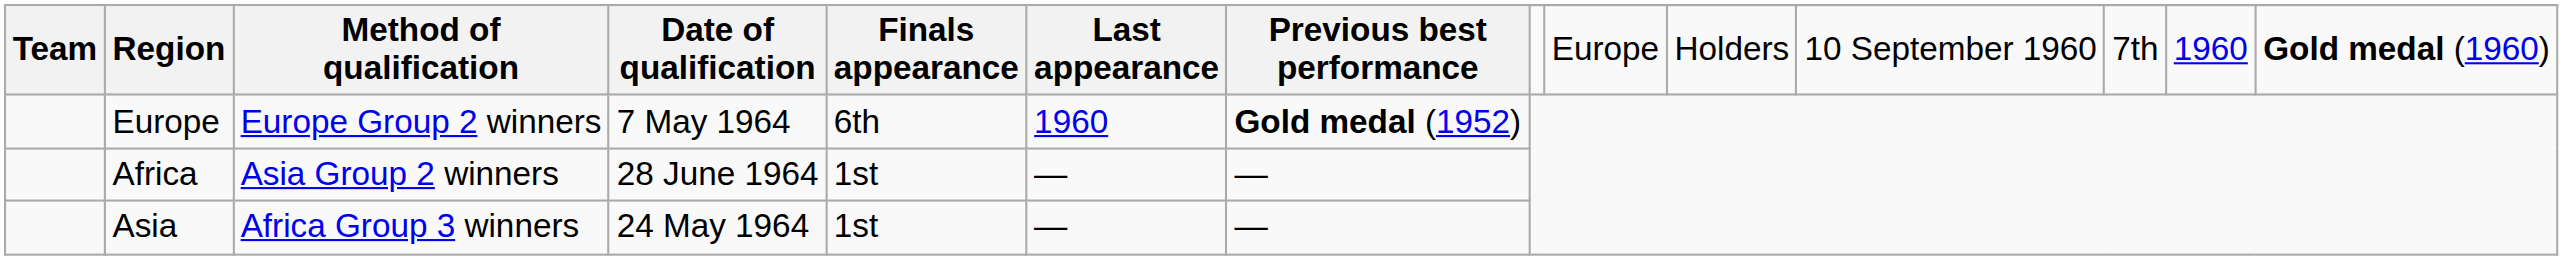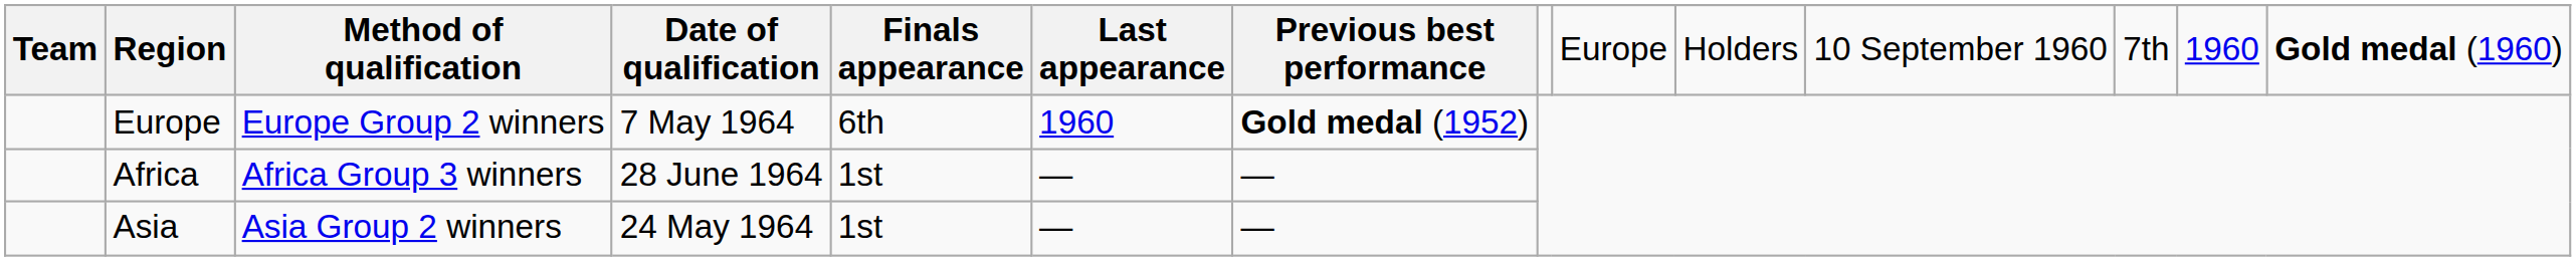 <table class="wikitable sortable">
 <tr>
 <th rowspan=2>Team</th>
 <th rowspan=2>Region</th>
 <th rowspan=2>Method of<br>qualification</th>
 <th rowspan=2>Date of<br>qualification</th>
 <th rowspan=2 data-sort-type="number">Finals<br>appearance</th>
 <th rowspan=2>Last<br>appearance</th>
 <th rowspan=2>Previous best<br>performance</th>
 </tr>
 <tr>
 <td style=white-space:nowrap></td>
 <td>Europe</td>
 <td>Holders</td>
 <td>10 September 1960</td>
 <td>7th</td>
 <td><a href='#'>1960</a></td>
 <td data-sort-value="8"><strong>Gold medal</strong> (<a href='#'>1960</a>)</td>
 </tr>
 <tr>
 <td style=white-space:nowrap></td>
 <td>Europe</td>
 <td><a href='#'>Europe Group 2</a> winners</td>
 <td>7 May 1964</td>
 <td>6th</td>
 <td><a href='#'>1960</a></td>
 <td data-sort-value="8"><strong>Gold medal</strong> (<a href='#'>1952</a>)</td>
 </tr>
 <tr>
 <td style=white-space:nowrap></td>
 <td>Africa</td>
-<td><a href='#'>Asia Group 2</a> winners</td>
+<td><a href='#'>Africa Group 3</a> winners</td>
 <td>28 June 1964</td>
 <td>1st</td>
 <td>—</td>
 <td data-sort-value="1">—</td>
 </tr>
 <tr>
 <td style=white-space:nowrap><s></s></td>
 <td>Asia</td>
-<td><a href='#'>Africa Group 3</a> winners</td>
+<td><a href='#'>Asia Group 2</a> winners</td>
 <td>24 May 1964</td>
 <td>1st</td>
 <td>—</td>
 <td data-sort-value="1">—</td>
 </tr>
 </table>
